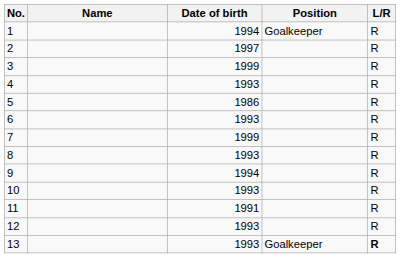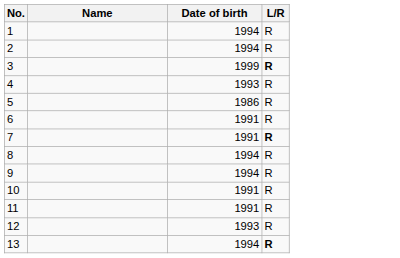 <table class=wikitable sortable style=font-size:100%; text-align:center;>
 <tr>
 <th>No.</th>
 <th style=width:12em>Name</th>
 <th style=width:8em>Date of birth</th>
-<th style=width:9em>Position</th>
 <th style=width:2em>L/R</th>
 </tr>
 <tr>
 <td>1</td>
 <td align=left></td>
 <td align=right>1994</td>
-<td>Goalkeeper</td>
 <td>R</td>
 </tr>
 <tr>
 <td>2</td>
 <td align=left></td>
-<td align=right>1997</td>
-<td></td>
+<td align=right>1994</td>
 <td>R</td>
 </tr>
 <tr>
 <td>3</td>
 <td align=left></td>
 <td align=right>1999</td>
-<td></td>
-<td>R</td>
+<td><strong>R</strong></td>
 </tr>
 <tr>
 <td>4</td>
 <td align=left></td>
 <td align=right>1993</td>
-<td></td>
 <td>R</td>
 </tr>
 <tr>
 <td>5</td>
 <td align=left></td>
 <td align=right>1986</td>
-<td></td>
 <td>R</td>
 </tr>
 <tr>
 <td>6</td>
 <td align=left></td>
-<td align=right>1993</td>
-<td></td>
+<td align=right>1991</td>
 <td>R</td>
 </tr>
 <tr>
 <td>7</td>
 <td align=left></td>
-<td align=right>1999</td>
-<td></td>
-<td>R</td>
+<td align=right>1991</td>
+<td><strong>R</strong></td>
 </tr>
 <tr>
 <td>8</td>
 <td align=left></td>
-<td align=right>1993</td>
-<td></td>
+<td align=right>1994</td>
 <td>R</td>
 </tr>
 <tr>
 <td>9</td>
 <td align=left></td>
 <td align=right>1994</td>
-<td></td>
 <td>R</td>
 </tr>
 <tr>
 <td>10</td>
 <td align=left></td>
-<td align=right>1993</td>
-<td></td>
+<td align=right>1991</td>
 <td>R</td>
 </tr>
 <tr>
 <td>11</td>
 <td align=left></td>
 <td align=right>1991</td>
-<td></td>
 <td>R</td>
 </tr>
 <tr>
 <td>12</td>
 <td align=left></td>
 <td align=right>1993</td>
-<td></td>
 <td>R</td>
 </tr>
 <tr>
 <td>13</td>
 <td align=left></td>
-<td align=right>1993</td>
-<td>Goalkeeper</td>
+<td align=right>1994</td>
 <td><strong>R</strong></td>
 </tr>
 </table>
